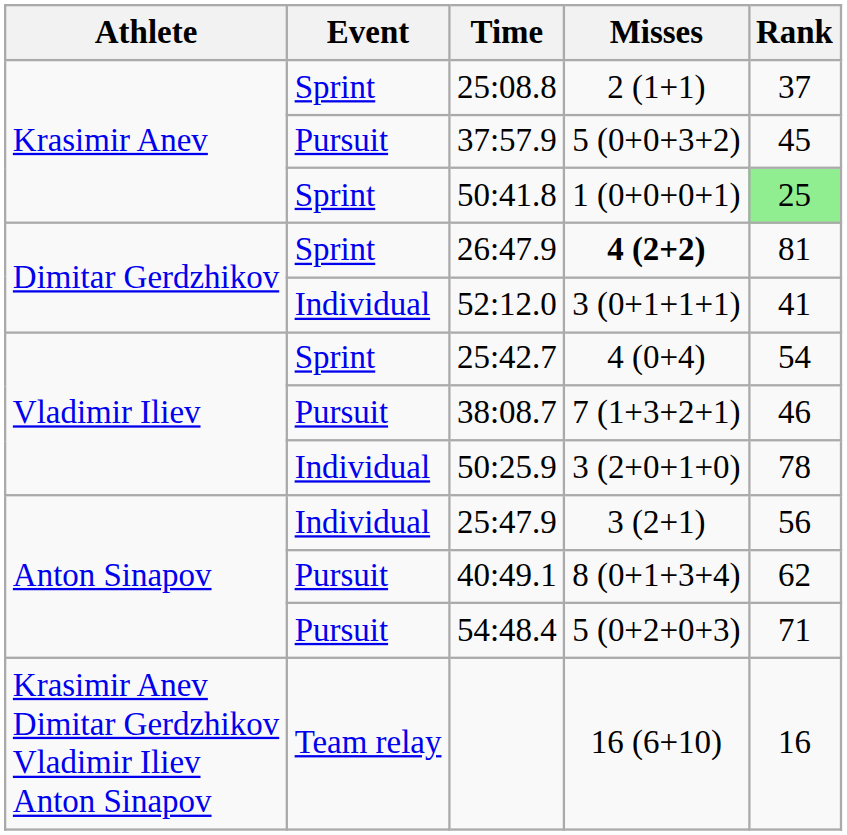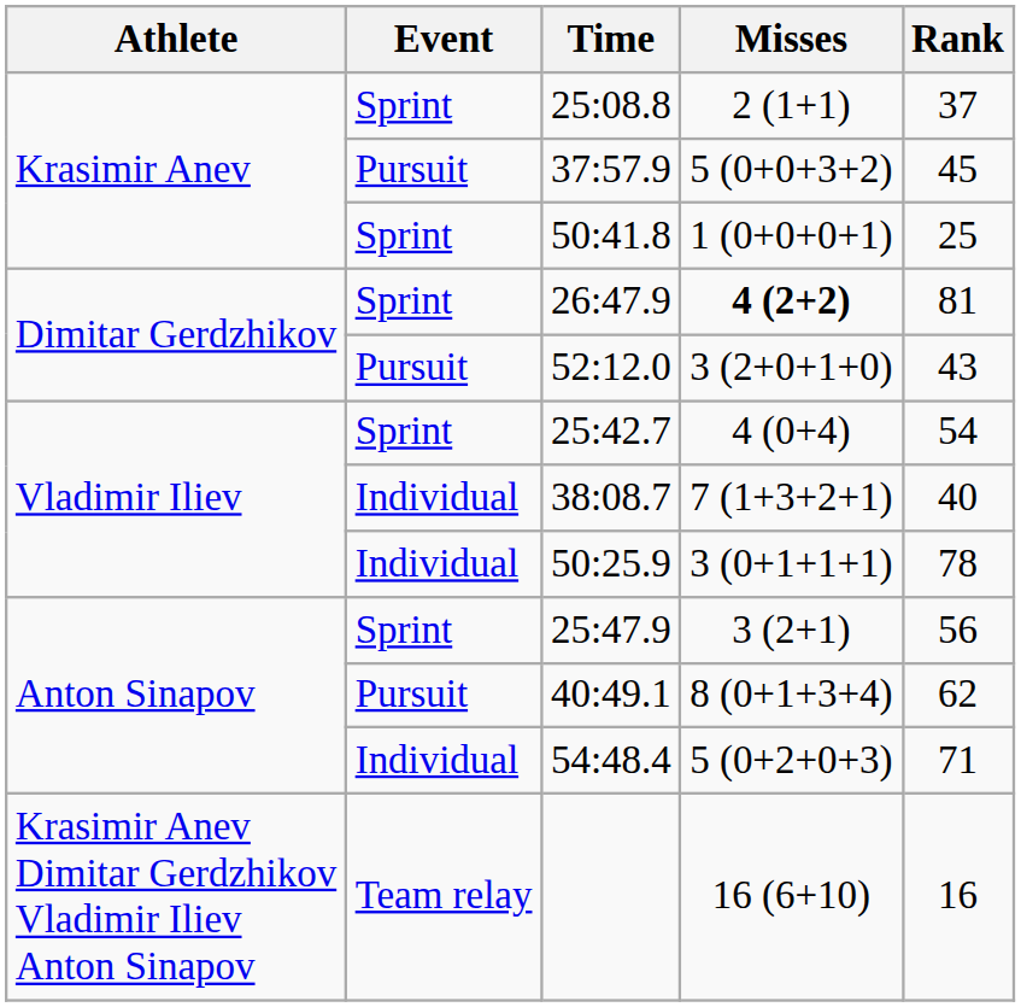 <table class="wikitable" style="font-size:90%">
 <tr>
 <th>Athlete</th>
 <th>Event</th>
 <th>Time</th>
 <th>Misses</th>
 <th>Rank</th>
 </tr>
 <tr align=center>
 <td align=left rowspan=3><a href='#'>Krasimir Anev</a></td>
 <td align=left><a href='#'>Sprint</a></td>
 <td>25:08.8</td>
 <td>2 (1+1)</td>
 <td>37</td>
 </tr>
 <tr align=center>
 <td align=left><a href='#'>Pursuit</a></td>
 <td>37:57.9</td>
 <td>5 (0+0+3+2)</td>
 <td>45</td>
 </tr>
 <tr align=center>
 <td align=left><a href='#'>Sprint</a></td>
 <td>50:41.8</td>
 <td>1 (0+0+0+1)</td>
-<td style="background: lightgreen;">25</td>
+<td>25</td>
 </tr>
 <tr align=center>
 <td align=left rowspan=2><a href='#'>Dimitar Gerdzhikov</a></td>
 <td align=left><a href='#'>Sprint</a></td>
 <td>26:47.9</td>
 <td><strong>4 (2+2)</strong></td>
 <td>81</td>
 </tr>
 <tr align=center>
-<td align=left><a href='#'>Individual</a></td>
+<td align=left><a href='#'>Pursuit</a></td>
 <td>52:12.0</td>
-<td>3 (0+1+1+1)</td>
-<td>41</td>
+<td>3 (2+0+1+0)</td>
+<td>43</td>
 </tr>
 <tr align=center>
 <td align=left rowspan=3><a href='#'>Vladimir Iliev</a></td>
 <td align=left><a href='#'>Sprint</a></td>
 <td>25:42.7</td>
 <td>4 (0+4)</td>
 <td>54</td>
 </tr>
 <tr align=center>
-<td align=left><a href='#'>Pursuit</a></td>
+<td align=left><a href='#'>Individual</a></td>
 <td>38:08.7</td>
 <td>7 (1+3+2+1)</td>
-<td>46</td>
+<td>40</td>
 </tr>
 <tr align=center>
 <td align=left><a href='#'>Individual</a></td>
 <td>50:25.9</td>
-<td>3 (2+0+1+0)</td>
+<td>3 (0+1+1+1)</td>
 <td>78</td>
 </tr>
 <tr align=center>
 <td align=left rowspan=3><a href='#'>Anton Sinapov</a></td>
-<td align=left><a href='#'>Individual</a></td>
+<td align=left><a href='#'>Sprint</a></td>
 <td>25:47.9</td>
 <td>3 (2+1)</td>
 <td>56</td>
 </tr>
 <tr align=center>
 <td align=left><a href='#'>Pursuit</a></td>
 <td>40:49.1</td>
 <td>8 (0+1+3+4)</td>
 <td>62</td>
 </tr>
 <tr align=center>
-<td align=left><a href='#'>Pursuit</a></td>
+<td align=left><a href='#'>Individual</a></td>
 <td>54:48.4</td>
 <td>5 (0+2+0+3)</td>
 <td>71</td>
 </tr>
 <tr align=center>
 <td align=left><a href='#'>Krasimir Anev</a><br><a href='#'>Dimitar Gerdzhikov</a><br><a href='#'>Vladimir Iliev</a><br><a href='#'>Anton Sinapov</a></td>
 <td align=left><a href='#'>Team relay</a></td>
 <td></td>
 <td>16 (6+10)</td>
 <td>16</td>
 </tr>
 </table>
